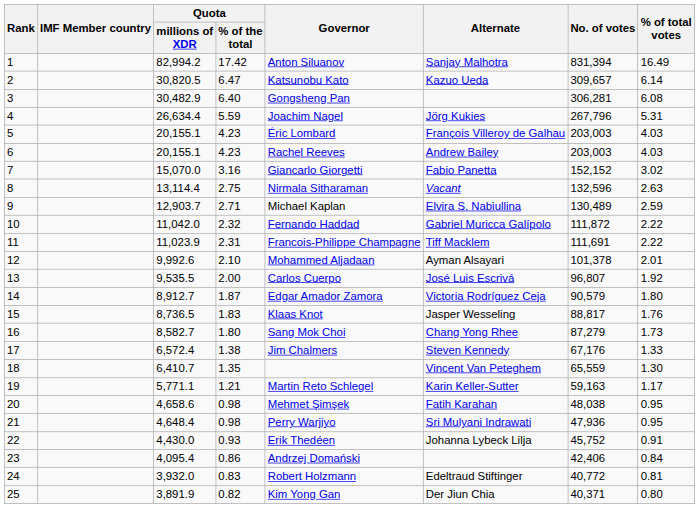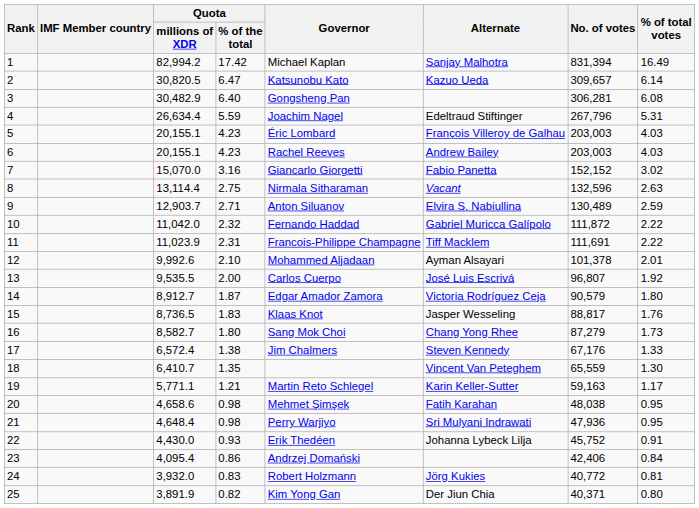 <table class="wikitable sortable">
 <tr>
 <th rowspan=2>Rank</th>
 <th rowspan=2>IMF Member country</th>
 <th colspan=2>Quota</th>
 <th rowspan=2>Governor</th>
 <th rowspan=2>Alternate</th>
 <th rowspan=2>No. of votes</th>
 <th rowspan=2>% of total<br>votes</th>
 </tr>
 <tr>
 <th>millions of<br><a href='#'>XDR</a></th>
 <th>% of the<br>total</th>
 </tr>
 <tr>
 <td>1</td>
 <td></td>
 <td>82,994.2</td>
 <td>17.42</td>
-<td><a href='#'>Anton Siluanov</a></td>
+<td>Michael Kaplan</td>
 <td><a href='#'>Sanjay Malhotra</a></td>
 <td>831,394</td>
 <td>16.49</td>
 </tr>
 <tr>
 <td>2</td>
 <td></td>
 <td>30,820.5</td>
 <td>6.47</td>
 <td><a href='#'>Katsunobu Kato</a></td>
 <td><a href='#'>Kazuo Ueda</a></td>
 <td>309,657</td>
 <td>6.14</td>
 </tr>
 <tr>
 <td>3</td>
 <td></td>
 <td>30,482.9</td>
 <td>6.40</td>
 <td><a href='#'>Gongsheng Pan</a></td>
 <td></td>
 <td>306,281</td>
 <td>6.08</td>
 </tr>
 <tr>
 <td>4</td>
 <td></td>
 <td>26,634.4</td>
 <td>5.59</td>
 <td><a href='#'>Joachim Nagel</a></td>
-<td><a href='#'>Jörg Kukies</a></td>
+<td>Edeltraud Stiftinger</td>
 <td>267,796</td>
 <td>5.31</td>
 </tr>
 <tr>
 <td>5</td>
 <td></td>
 <td>20,155.1</td>
 <td>4.23</td>
 <td><a href='#'>Éric Lombard</a></td>
 <td><a href='#'>François Villeroy de Galhau</a></td>
 <td>203,003</td>
 <td>4.03</td>
 </tr>
 <tr>
 <td>6</td>
 <td></td>
 <td>20,155.1</td>
 <td>4.23</td>
 <td><a href='#'>Rachel Reeves</a></td>
 <td><a href='#'>Andrew Bailey</a></td>
 <td>203,003</td>
 <td>4.03</td>
 </tr>
 <tr>
 <td>7</td>
 <td></td>
 <td>15,070.0</td>
 <td>3.16</td>
 <td><a href='#'>Giancarlo Giorgetti</a></td>
 <td><a href='#'>Fabio Panetta</a></td>
 <td>152,152</td>
 <td>3.02</td>
 </tr>
 <tr>
 <td>8</td>
 <td></td>
 <td>13,114.4</td>
 <td>2.75</td>
 <td><a href='#'>Nirmala Sitharaman</a></td>
 <td><em><a href='#'>Vacant</a></em></td>
 <td>132,596</td>
 <td>2.63</td>
 </tr>
 <tr>
 <td>9</td>
 <td></td>
 <td>12,903.7</td>
 <td>2.71</td>
-<td>Michael Kaplan</td>
+<td><a href='#'>Anton Siluanov</a></td>
 <td><a href='#'>Elvira S. Nabiullina</a></td>
 <td>130,489</td>
 <td>2.59</td>
 </tr>
 <tr>
 <td>10</td>
 <td></td>
 <td>11,042.0</td>
 <td>2.32</td>
 <td><a href='#'>Fernando Haddad</a></td>
 <td><a href='#'>Gabriel Muricca Galípolo</a></td>
 <td>111,872</td>
 <td>2.22</td>
 </tr>
 <tr>
 <td>11</td>
 <td></td>
 <td>11,023.9</td>
 <td>2.31</td>
 <td><a href='#'>Francois-Philippe Champagne</a></td>
 <td><a href='#'>Tiff Macklem</a></td>
 <td>111,691</td>
 <td>2.22</td>
 </tr>
 <tr>
 <td>12</td>
 <td></td>
 <td>9,992.6</td>
 <td>2.10</td>
 <td><a href='#'>Mohammed Aljadaan</a></td>
 <td>Ayman Alsayari</td>
 <td>101,378</td>
 <td>2.01</td>
 </tr>
 <tr>
 <td>13</td>
 <td></td>
 <td>9,535.5</td>
 <td>2.00</td>
 <td><a href='#'>Carlos Cuerpo</a></td>
 <td><a href='#'>José Luis Escrivá</a></td>
 <td>96,807</td>
 <td>1.92</td>
 </tr>
 <tr>
 <td>14</td>
 <td></td>
 <td>8,912.7</td>
 <td>1.87</td>
 <td><a href='#'>Edgar Amador Zamora</a></td>
 <td><a href='#'>Victoria Rodríguez Ceja</a></td>
 <td>90,579</td>
 <td>1.80</td>
 </tr>
 <tr>
 <td>15</td>
 <td></td>
 <td>8,736.5</td>
 <td>1.83</td>
 <td><a href='#'>Klaas Knot</a></td>
 <td>Jasper Wesseling</td>
 <td>88,817</td>
 <td>1.76</td>
 </tr>
 <tr>
 <td>16</td>
 <td></td>
 <td>8,582.7</td>
 <td>1.80</td>
 <td><a href='#'>Sang Mok Choi</a></td>
 <td><a href='#'>Chang Yong Rhee</a></td>
 <td>87,279</td>
 <td>1.73</td>
 </tr>
 <tr>
 <td>17</td>
 <td></td>
 <td>6,572.4</td>
 <td>1.38</td>
 <td><a href='#'>Jim Chalmers</a></td>
 <td><a href='#'>Steven Kennedy</a></td>
 <td>67,176</td>
 <td>1.33</td>
 </tr>
 <tr>
 <td>18</td>
 <td></td>
 <td>6,410.7</td>
 <td>1.35</td>
 <td></td>
 <td><a href='#'>Vincent Van Peteghem</a></td>
 <td>65,559</td>
 <td>1.30</td>
 </tr>
 <tr>
 <td>19</td>
 <td></td>
 <td>5,771.1</td>
 <td>1.21</td>
 <td><a href='#'>Martin Reto Schlegel</a></td>
 <td><a href='#'>Karin Keller-Sutter</a></td>
 <td>59,163</td>
 <td>1.17</td>
 </tr>
 <tr>
 <td>20</td>
 <td></td>
 <td>4,658.6</td>
 <td>0.98</td>
 <td><a href='#'>Mehmet Şimşek</a></td>
 <td><a href='#'>Fatih Karahan</a></td>
 <td>48,038</td>
 <td>0.95</td>
 </tr>
 <tr>
 <td>21</td>
 <td></td>
 <td>4,648.4</td>
 <td>0.98</td>
 <td><a href='#'>Perry Warjiyo</a></td>
 <td><a href='#'>Sri Mulyani Indrawati</a></td>
 <td>47,936</td>
 <td>0.95</td>
 </tr>
 <tr>
 <td>22</td>
 <td></td>
 <td>4,430.0</td>
 <td>0.93</td>
 <td><a href='#'>Erik Thedéen</a></td>
 <td>Johanna Lybeck Lilja</td>
 <td>45,752</td>
 <td>0.91</td>
 </tr>
 <tr>
 <td>23</td>
 <td></td>
 <td>4,095.4</td>
 <td>0.86</td>
 <td><a href='#'>Andrzej Domański</a></td>
 <td></td>
 <td>42,406</td>
 <td>0.84</td>
 </tr>
 <tr>
 <td>24</td>
 <td></td>
 <td>3,932.0</td>
 <td>0.83</td>
 <td><a href='#'>Robert Holzmann</a></td>
-<td>Edeltraud Stiftinger</td>
+<td><a href='#'>Jörg Kukies</a></td>
 <td>40,772</td>
 <td>0.81</td>
 </tr>
 <tr>
 <td>25</td>
 <td></td>
 <td>3,891.9</td>
 <td>0.82</td>
 <td><a href='#'>Kim Yong Gan</a></td>
 <td>Der Jiun Chia</td>
 <td>40,371</td>
 <td>0.80</td>
 </tr>
 </table>
